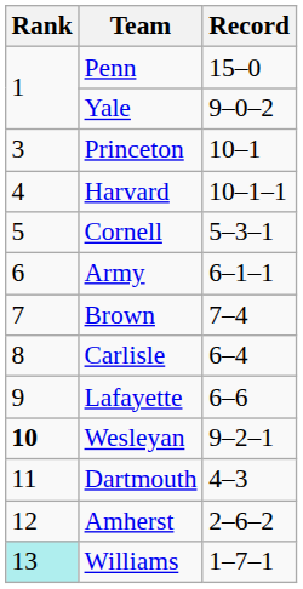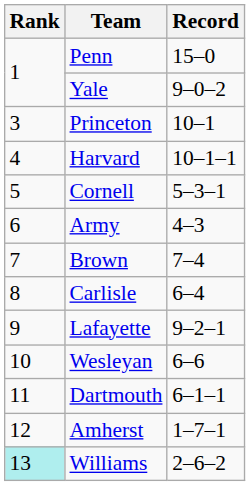 <table class="wikitable">
 <tr>
 <th>Rank</th>
 <th>Team</th>
 <th>Record</th>
 </tr>
 <tr>
 <td rowspan="2">1</td>
 <td><a href='#'>Penn</a></td>
 <td>15–0</td>
 </tr>
 <tr>
 <td><a href='#'>Yale</a></td>
 <td>9–0–2</td>
 </tr>
 <tr>
 <td>3</td>
 <td><a href='#'>Princeton</a></td>
 <td>10–1</td>
 </tr>
 <tr>
 <td>4</td>
 <td><a href='#'>Harvard</a></td>
 <td>10–1–1</td>
 </tr>
 <tr>
 <td>5</td>
 <td><a href='#'>Cornell</a></td>
 <td>5–3–1</td>
 </tr>
 <tr>
 <td>6</td>
 <td><a href='#'>Army</a></td>
-<td>6–1–1</td>
+<td>4–3</td>
 </tr>
 <tr>
 <td>7</td>
 <td><a href='#'>Brown</a></td>
 <td>7–4</td>
 </tr>
 <tr>
 <td>8</td>
 <td><a href='#'>Carlisle</a></td>
 <td>6–4</td>
 </tr>
 <tr>
 <td>9</td>
 <td><a href='#'>Lafayette</a></td>
-<td>6–6</td>
+<td>9–2–1</td>
 </tr>
 <tr>
-<td><strong>10</strong></td>
+<td>10</td>
 <td><a href='#'>Wesleyan</a></td>
-<td>9–2–1</td>
+<td>6–6</td>
 </tr>
 <tr>
 <td>11</td>
 <td><a href='#'>Dartmouth</a></td>
-<td>4–3</td>
+<td>6–1–1</td>
 </tr>
 <tr>
 <td>12</td>
 <td><a href='#'>Amherst</a></td>
-<td>2–6–2</td>
+<td>1–7–1</td>
 </tr>
 <tr>
 <td style="background: paleturquoise;">13</td>
 <td><a href='#'>Williams</a></td>
-<td>1–7–1</td>
+<td>2–6–2</td>
 </tr>
 </table>
